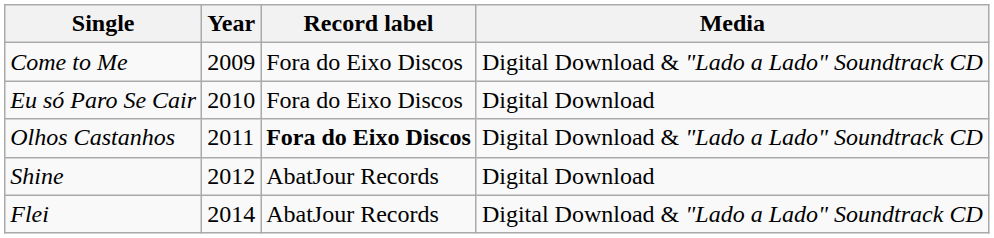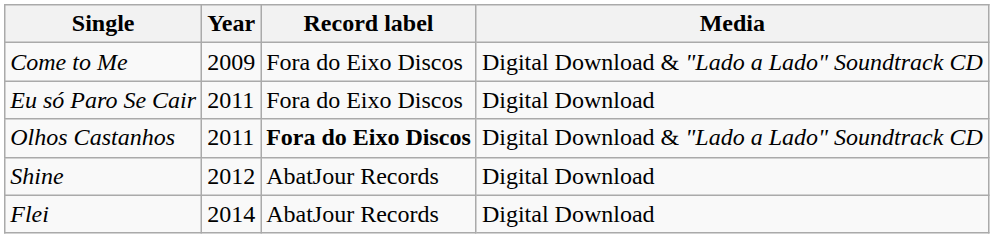 <table class="wikitable">
 <tr>
 <th>Single</th>
 <th>Year</th>
 <th>Record label</th>
 <th>Media</th>
 </tr>
 <tr>
 <td><em>Come to Me</em></td>
 <td>2009</td>
 <td>Fora do Eixo Discos</td>
 <td>Digital Download & <em>"Lado a Lado" Soundtrack CD</em></td>
 </tr>
 <tr>
 <td><em>Eu só Paro Se Cair</em></td>
-<td>2010</td>
+<td>2011</td>
 <td>Fora do Eixo Discos</td>
 <td>Digital Download</td>
 </tr>
 <tr>
 <td><em>Olhos Castanhos</em></td>
 <td>2011</td>
 <td><strong>Fora do Eixo Discos</strong></td>
 <td>Digital Download & <em>"Lado a Lado" Soundtrack CD</em></td>
 </tr>
 <tr>
 <td><em>Shine</em></td>
 <td>2012</td>
 <td>AbatJour Records</td>
 <td>Digital Download</td>
 </tr>
 <tr>
 <td><em>Flei</em></td>
 <td>2014</td>
 <td>AbatJour Records</td>
-<td>Digital Download & <em>"Lado a Lado" Soundtrack CD</em></td>
+<td>Digital Download</td>
 </tr>
 </table>
